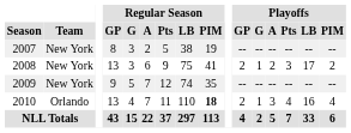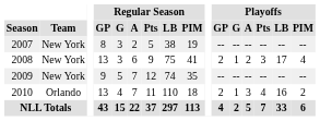 <table BORDER="0" CELLPADDING="3" CELLSPACING="0">
 <tr ALIGN="center" bgcolor="#e0e0e0">
 <th colspan="2" bgcolor="#ffffff"> </th>
 <th rowspan="99" bgcolor="#ffffff"> </th>
 <th colspan="6">Regular Season</th>
 <th rowspan="99" bgcolor="#ffffff"> </th>
 <th colspan="6">Playoffs</th>
 </tr>
 <tr ALIGN="center" bgcolor="#e0e0e0">
 <th>Season</th>
 <th>Team</th>
 <th>GP</th>
 <th>G</th>
 <th>A</th>
 <th>Pts</th>
 <th>LB</th>
 <th>PIM</th>
 <th>GP</th>
 <th>G</th>
 <th>A</th>
 <th>Pts</th>
 <th>LB</th>
 <th>PIM</th>
 </tr>
 <tr ALIGN="center" bgcolor="#f0f0f0">
 <td>2007</td>
 <td>New York</td>
 <td>8</td>
 <td>3</td>
 <td>2</td>
 <td>5</td>
 <td>38</td>
 <td>19</td>
 <td>--</td>
 <td>--</td>
 <td>--</td>
 <td>--</td>
 <td>--</td>
 <td>--</td>
 </tr>
 <tr ALIGN="center">
 <td>2008</td>
 <td>New York</td>
 <td>13</td>
 <td>3</td>
 <td>6</td>
 <td>9</td>
 <td>75</td>
 <td>41</td>
 <td>2</td>
 <td>1</td>
 <td>2</td>
 <td>3</td>
 <td>17</td>
-<td>2</td>
+<td>4</td>
 </tr>
 <tr ALIGN="center" bgcolor="#f0f0f0">
 <td>2009</td>
 <td>New York</td>
 <td>9</td>
 <td>5</td>
 <td>7</td>
 <td>12</td>
 <td>74</td>
 <td>35</td>
 <td>--</td>
 <td>--</td>
 <td>--</td>
 <td>--</td>
 <td>--</td>
 <td>--</td>
 </tr>
 <tr ALIGN="center">
 <td>2010</td>
 <td>Orlando</td>
 <td>13</td>
 <td>4</td>
 <td>7</td>
 <td>11</td>
 <td>110</td>
-<td><strong>18</strong></td>
+<td>18</td>
 <td>2</td>
 <td>1</td>
 <td>3</td>
 <td>4</td>
 <td>16</td>
-<td>4</td>
+<td>2</td>
 </tr>
 <tr ALIGN="center" bgcolor="#e0e0e0">
 <th colspan="2">NLL Totals</th>
 <th>43</th>
 <th>15</th>
 <th>22</th>
 <th>37</th>
 <th>297</th>
 <th>113</th>
 <th>4</th>
 <th>2</th>
 <th>5</th>
 <th>7</th>
 <th>33</th>
 <th>6</th>
 </tr>
 </table>
